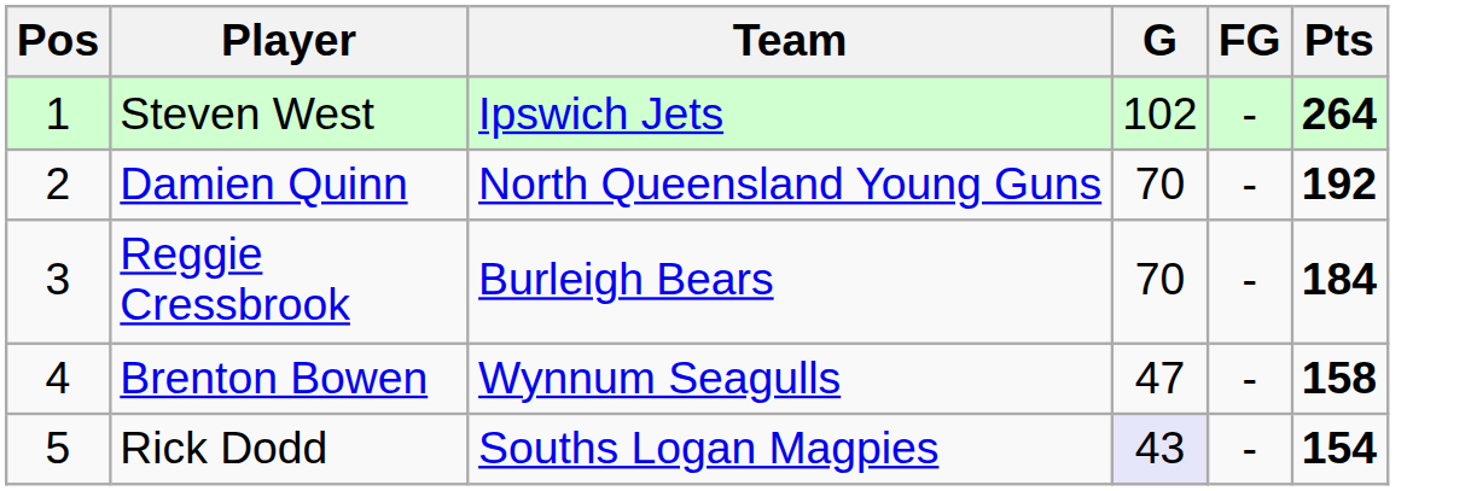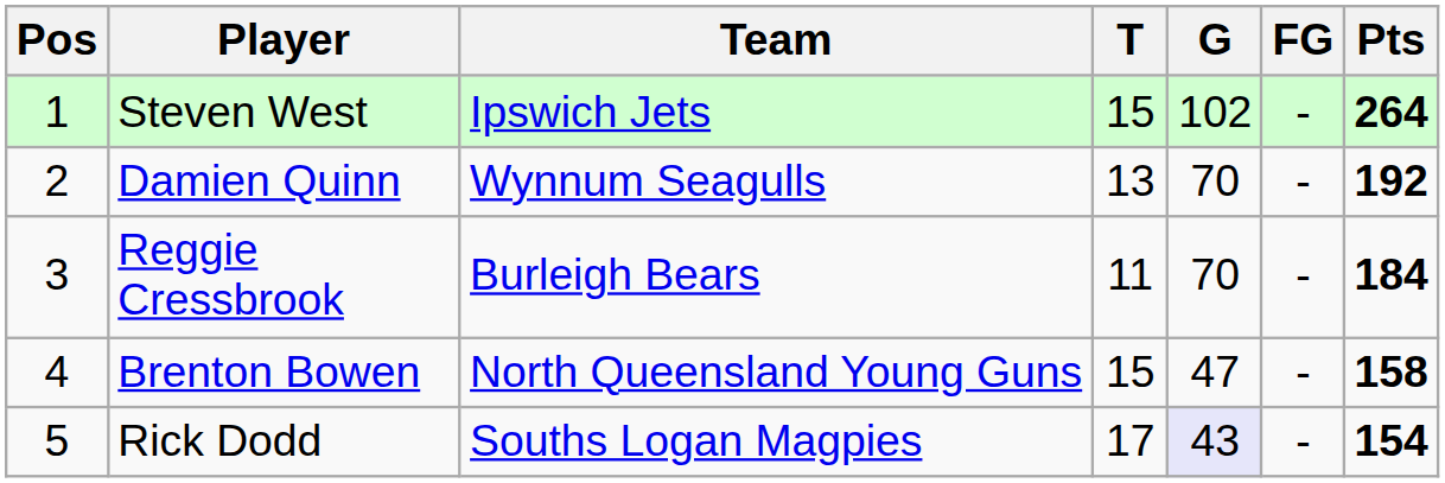 <table class="wikitable" style="text-align: center;">
 <tr>
 <th>Pos</th>
 <th width=120>Player</th>
 <th>Team</th>
+<th width=20>T</th>
 <th width=20>G</th>
 <th width=20>FG</th>
 <th width=20>Pts</th>
 </tr>
 <tr bgcolor="#d0ffd0">
 <td rowspan = 1>1</td>
 <td align="left">Steven West</td>
 <td align="left"> <a href='#'>Ipswich Jets</a></td>
+<td>15</td>
 <td>102</td>
 <td>-</td>
 <td><strong>264</strong></td>
 </tr>
 <tr>
 <td rowspan = 1>2</td>
 <td align="left"><a href='#'>Damien Quinn</a></td>
-<td align="left"> <a href='#'>North Queensland Young Guns</a></td>
+<td align="left"> <a href='#'>Wynnum Seagulls</a></td>
+<td>13</td>
 <td>70</td>
 <td>-</td>
 <td><strong>192</strong></td>
 </tr>
 <tr>
 <td rowspan = 1>3</td>
 <td align="left"><a href='#'>Reggie Cressbrook</a></td>
 <td align="left"> <a href='#'>Burleigh Bears</a></td>
+<td>11</td>
 <td>70</td>
 <td>-</td>
 <td><strong>184</strong></td>
 </tr>
 <tr>
 <td rowspan = 1>4</td>
 <td align="left"><a href='#'>Brenton Bowen</a></td>
-<td align="left"> <a href='#'>Wynnum Seagulls</a></td>
+<td align="left"> <a href='#'>North Queensland Young Guns</a></td>
+<td>15</td>
 <td>47</td>
 <td>-</td>
 <td><strong>158</strong></td>
 </tr>
 <tr>
 <td rowspan = 1>5</td>
 <td align="left">Rick Dodd</td>
 <td align="left"> <a href='#'>Souths Logan Magpies</a></td>
+<td>17</td>
 <td style="background: lavender;">43</td>
 <td>-</td>
 <td><strong>154</strong></td>
 </tr>
 </table>
